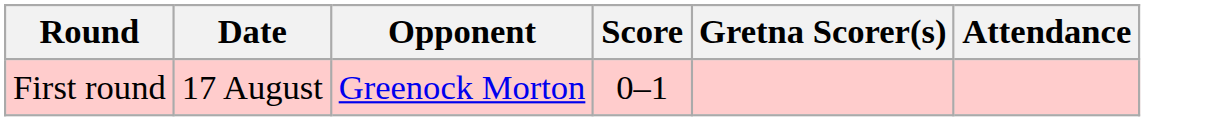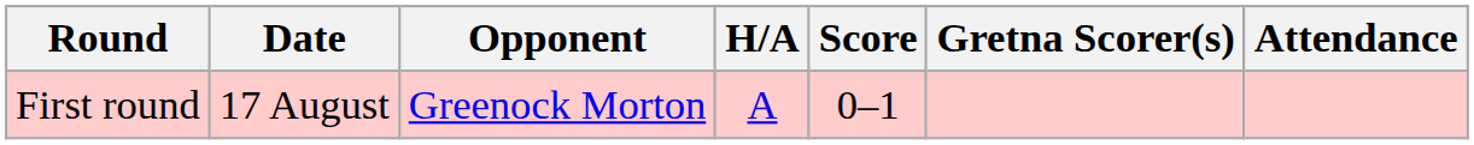 <table class="wikitable" style="text-align:center">
 <tr>
 <th>Round</th>
 <th>Date</th>
 <th>Opponent</th>
+<th>H/A</th>
 <th>Score</th>
 <th>Gretna Scorer(s)</th>
 <th>Attendance</th>
 </tr>
 <tr bgcolor=#FFCCCC>
 <td>First round</td>
 <td align=left>17 August</td>
 <td align=left><a href='#'>Greenock Morton</a></td>
+<td><a href='#'>A</a></td>
 <td>0–1</td>
 <td align=left></td>
 <td></td>
 </tr>
 </table>
